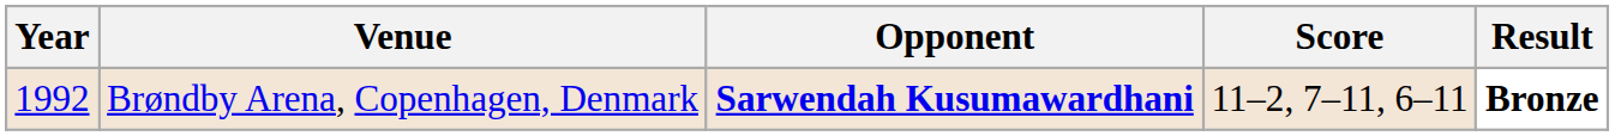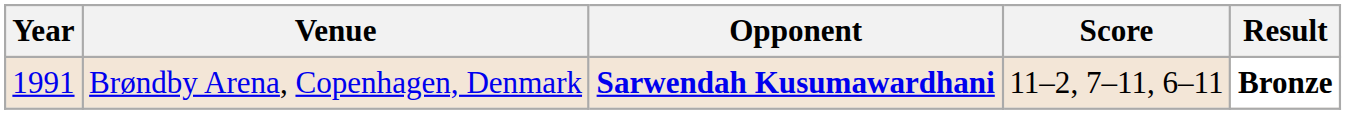 <table class="sortable wikitable" style="font-size: 90%;">
 <tr>
 <th>Year</th>
 <th>Venue</th>
 <th>Opponent</th>
 <th>Score</th>
 <th>Result</th>
 </tr>
 <tr style="background:#F3E6D7">
-<td align="center"><a href='#'>1992</a></td>
+<td align="center"><a href='#'>1991</a></td>
 <td align="left"><a href='#'>Brøndby Arena</a>, <a href='#'>Copenhagen, Denmark</a></td>
 <td align="left"><strong> <a href='#'>Sarwendah Kusumawardhani</a></strong></td>
 <td align="left">11–2, 7–11, 6–11</td>
 <td style="text-align:left; background:white"> <strong>Bronze</strong></td>
 </tr>
 </table>
